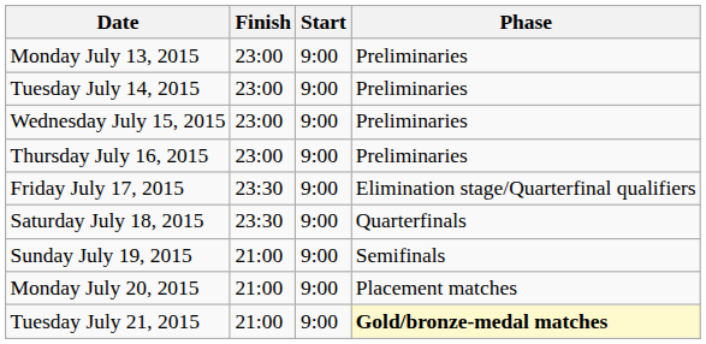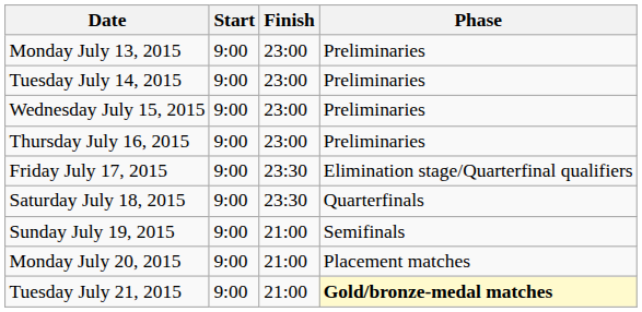 <table class=wikitable>
 <tr>
 <th>Date</th>
+<th>Start</th>
 <th>Finish</th>
-<th>Start</th>
 <th>Phase</th>
 </tr>
 <tr>
 <td>Monday July 13, 2015</td>
+<td>9:00</td>
 <td>23:00</td>
-<td>9:00</td>
 <td>Preliminaries</td>
 </tr>
 <tr>
 <td>Tuesday July 14, 2015</td>
+<td>9:00</td>
 <td>23:00</td>
-<td>9:00</td>
 <td>Preliminaries</td>
 </tr>
 <tr>
 <td>Wednesday July 15, 2015</td>
+<td>9:00</td>
 <td>23:00</td>
-<td>9:00</td>
 <td>Preliminaries</td>
 </tr>
 <tr>
 <td>Thursday July 16, 2015</td>
+<td>9:00</td>
 <td>23:00</td>
-<td>9:00</td>
 <td>Preliminaries</td>
 </tr>
 <tr>
 <td>Friday July 17, 2015</td>
+<td>9:00</td>
 <td>23:30</td>
-<td>9:00</td>
 <td>Elimination stage/Quarterfinal qualifiers</td>
 </tr>
 <tr>
 <td>Saturday July 18, 2015</td>
+<td>9:00</td>
 <td>23:30</td>
-<td>9:00</td>
 <td>Quarterfinals</td>
 </tr>
 <tr>
 <td>Sunday July 19, 2015</td>
+<td>9:00</td>
 <td>21:00</td>
-<td>9:00</td>
 <td>Semifinals</td>
 </tr>
 <tr>
 <td>Monday July 20, 2015</td>
+<td>9:00</td>
 <td>21:00</td>
-<td>9:00</td>
 <td>Placement matches</td>
 </tr>
 <tr>
 <td>Tuesday July 21, 2015</td>
+<td>9:00</td>
 <td>21:00</td>
-<td>9:00</td>
 <td style=background:lemonchiffon><strong>Gold/bronze-medal matches</strong></td>
 </tr>
 </table>
